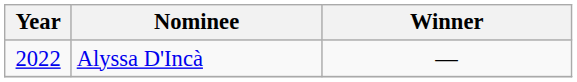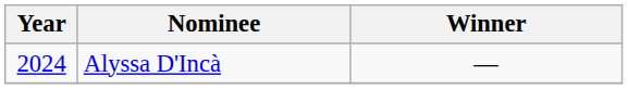 <table class="wikitable">
 <tr>
 <th width=40>Year</th>
 <th width=170>Nominee</th>
 <th width=170>Winner</th>
 </tr>
 <tr>
-<td align=center><a href='#'>2022</a></td>
+<td align=center><a href='#'>2024</a></td>
 <td><a href='#'>Alyssa D'Incà</a></td>
 <td align=center>—</td>
 </tr>
 <tr>
 </tr>
 </table>
